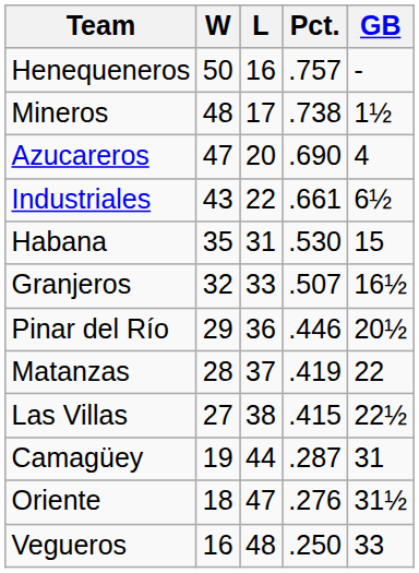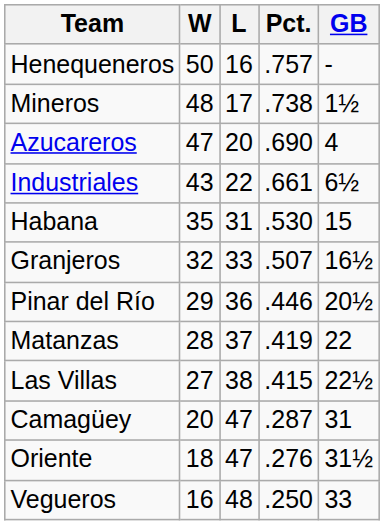 <table class="wikitable">
 <tr>
 <th>Team</th>
 <th>W</th>
 <th>L</th>
 <th>Pct.</th>
 <th><a href='#'>GB</a></th>
 </tr>
 <tr>
 <td>Henequeneros</td>
 <td>50</td>
 <td>16</td>
 <td>.757</td>
 <td>-</td>
 </tr>
 <tr>
 <td>Mineros</td>
 <td>48</td>
 <td>17</td>
 <td>.738</td>
 <td>1½</td>
 </tr>
 <tr>
 <td><a href='#'>Azucareros</a></td>
 <td>47</td>
 <td>20</td>
 <td>.690</td>
 <td>4</td>
 </tr>
 <tr>
 <td><a href='#'>Industriales</a></td>
 <td>43</td>
 <td>22</td>
 <td>.661</td>
 <td>6½</td>
 </tr>
 <tr>
 <td>Habana</td>
 <td>35</td>
 <td>31</td>
 <td>.530</td>
 <td>15</td>
 </tr>
 <tr>
 <td>Granjeros</td>
 <td>32</td>
 <td>33</td>
 <td>.507</td>
 <td>16½</td>
 </tr>
 <tr>
 <td>Pinar del Río</td>
 <td>29</td>
 <td>36</td>
 <td>.446</td>
 <td>20½</td>
 </tr>
 <tr>
 <td>Matanzas</td>
 <td>28</td>
 <td>37</td>
 <td>.419</td>
 <td>22</td>
 </tr>
 <tr>
 <td>Las Villas</td>
 <td>27</td>
 <td>38</td>
 <td>.415</td>
 <td>22½</td>
 </tr>
 <tr>
 <td>Camagüey</td>
-<td>19</td>
-<td>44</td>
+<td>20</td>
+<td>47</td>
 <td>.287</td>
 <td>31</td>
 </tr>
 <tr>
 <td>Oriente</td>
 <td>18</td>
 <td>47</td>
 <td>.276</td>
 <td>31½</td>
 </tr>
 <tr>
 <td>Vegueros</td>
 <td>16</td>
 <td>48</td>
 <td>.250</td>
 <td>33</td>
 </tr>
 </table>
